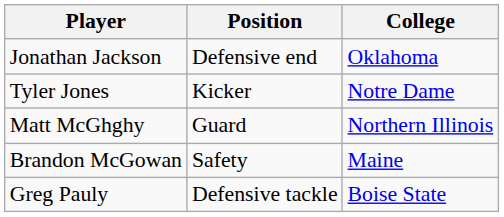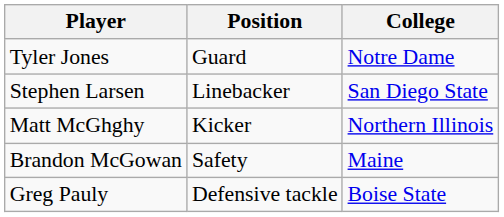 <table class="wikitable">
 <tr>
 <th>Player</th>
 <th>Position</th>
 <th>College</th>
 </tr>
 <tr>
-<td>Jonathan Jackson</td>
-<td>Defensive end</td>
-<td><a href='#'>Oklahoma</a></td>
-</tr>
-<tr>
 <td>Tyler Jones</td>
-<td>Kicker</td>
+<td>Guard</td>
 <td><a href='#'>Notre Dame</a></td>
 </tr>
 <tr>
+<td>Stephen Larsen</td>
+<td>Linebacker</td>
+<td><a href='#'>San Diego State</a></td>
+</tr>
+<tr>
 <td>Matt McGhghy</td>
-<td>Guard</td>
+<td>Kicker</td>
 <td><a href='#'>Northern Illinois</a></td>
 </tr>
 <tr>
 <td>Brandon McGowan</td>
 <td>Safety</td>
 <td><a href='#'>Maine</a></td>
 </tr>
 <tr>
 <td>Greg Pauly</td>
 <td>Defensive tackle</td>
 <td><a href='#'>Boise State</a></td>
 </tr>
 </table>
